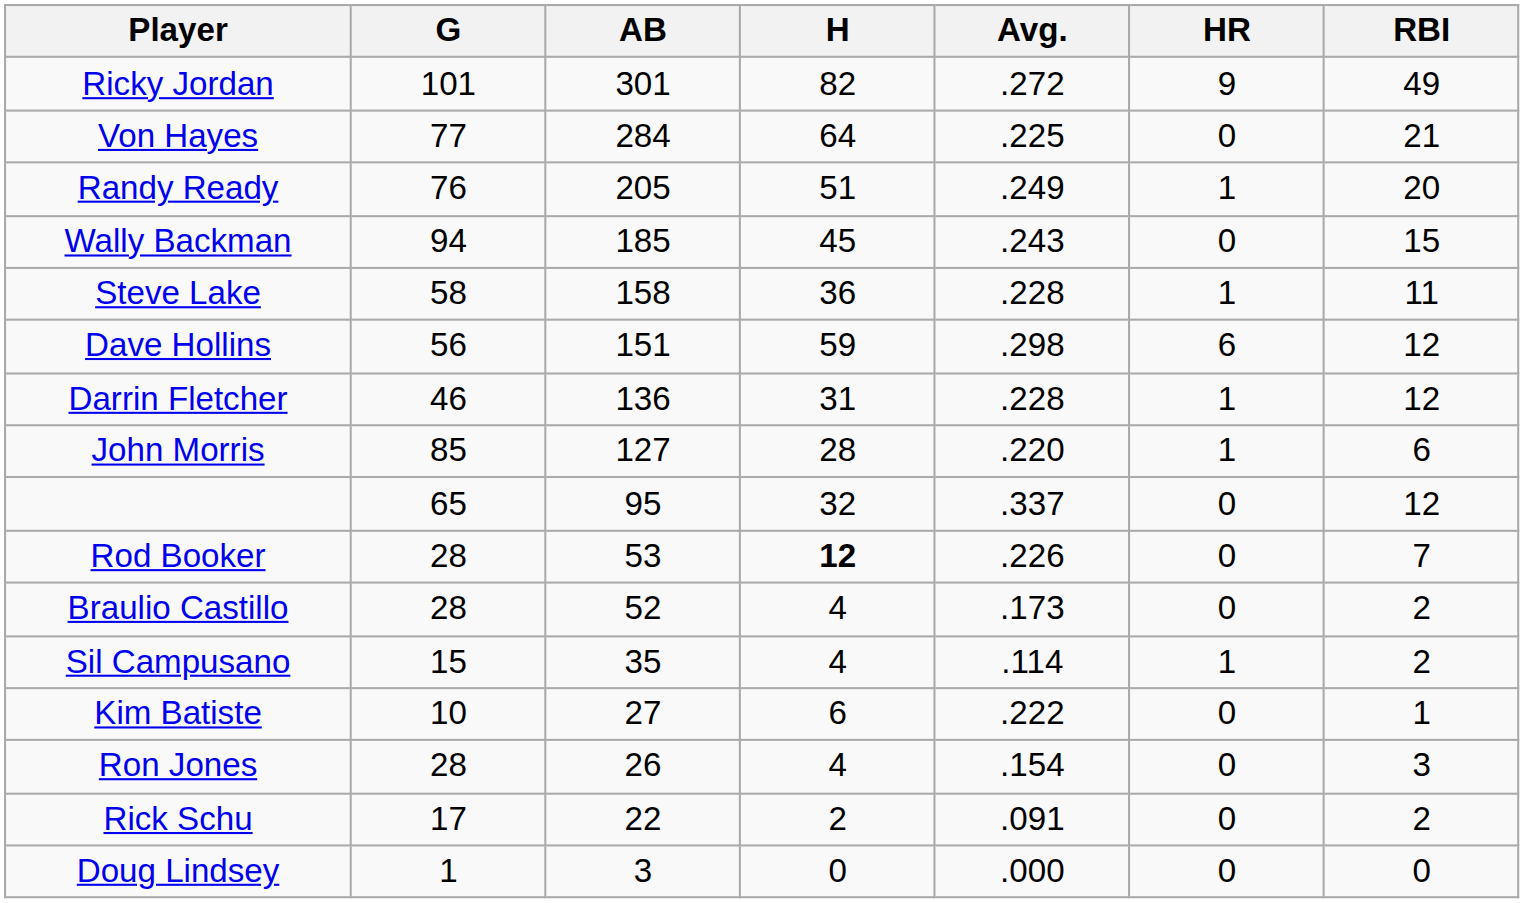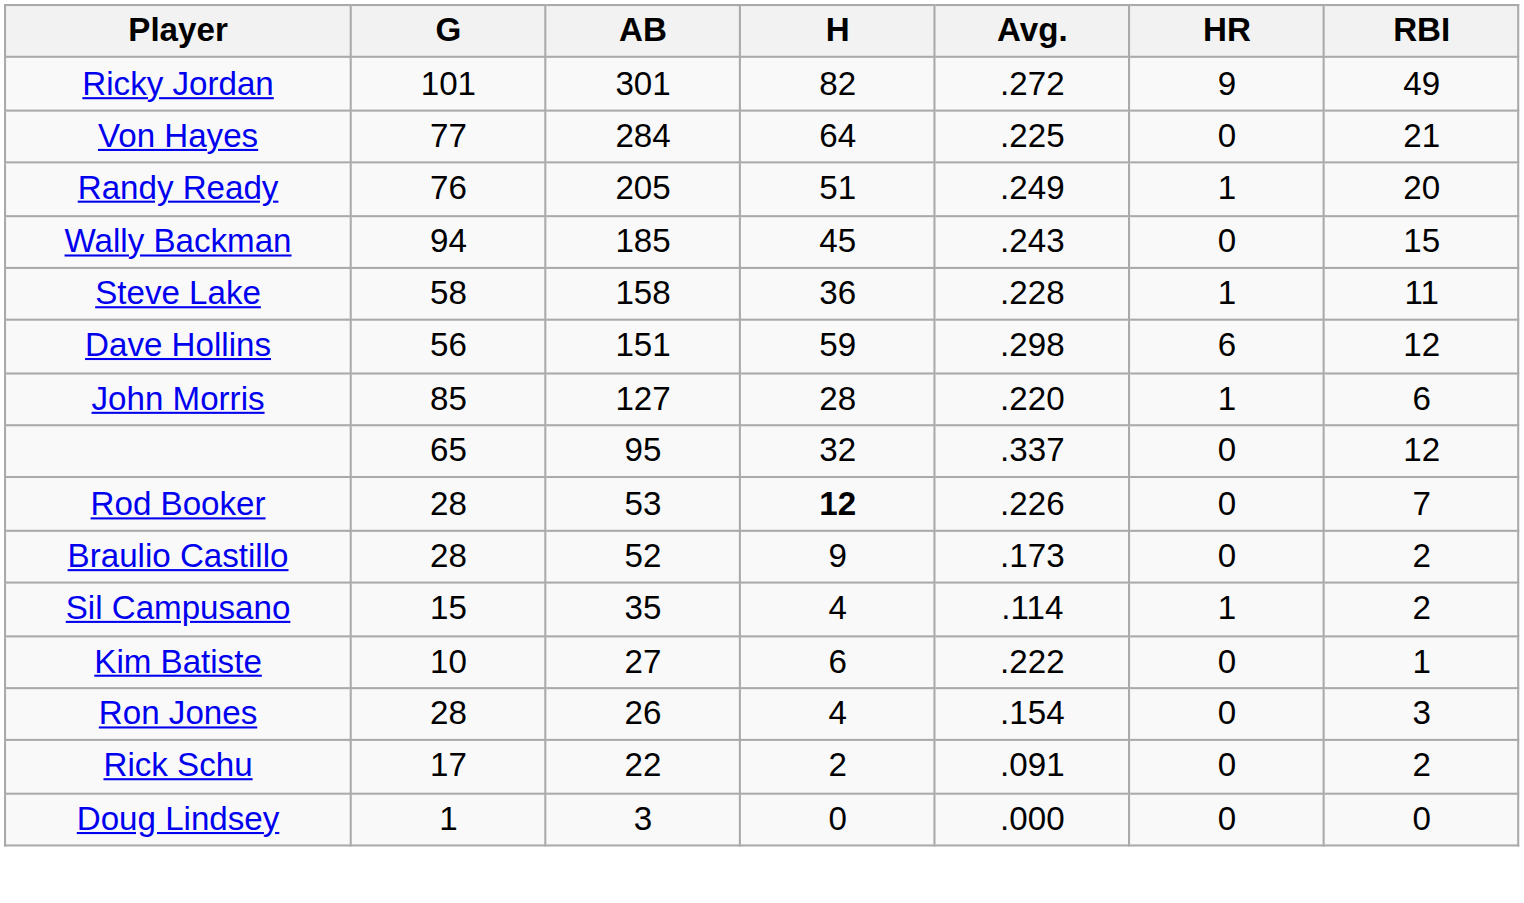 <table class="wikitable sortable">
 <tr>
 <th bgcolor="#DDDDFF" width="16%">Player</th>
 <th bgcolor="#DDDDFF" width="9%">G</th>
 <th bgcolor="#DDDDFF" width="9%">AB</th>
 <th bgcolor="#DDDDFF" width="9%">H</th>
 <th bgcolor="#DDDDFF" width="9%">Avg.</th>
 <th bgcolor="#DDDDFF" width="9%">HR</th>
 <th bgcolor="#DDDDFF" width="9%">RBI</th>
 </tr>
 <tr align="center">
 <td><a href='#'>Ricky Jordan</a></td>
 <td>101</td>
 <td>301</td>
 <td>82</td>
 <td>.272</td>
 <td>9</td>
 <td>49</td>
 </tr>
 <tr align=center>
 <td><a href='#'>Von Hayes</a></td>
 <td>77</td>
 <td>284</td>
 <td>64</td>
 <td>.225</td>
 <td>0</td>
 <td>21</td>
 </tr>
 <tr align=center>
 <td><a href='#'>Randy Ready</a></td>
 <td>76</td>
 <td>205</td>
 <td>51</td>
 <td>.249</td>
 <td>1</td>
 <td>20</td>
 </tr>
 <tr align=center>
 <td><a href='#'>Wally Backman</a></td>
 <td>94</td>
 <td>185</td>
 <td>45</td>
 <td>.243</td>
 <td>0</td>
 <td>15</td>
 </tr>
 <tr align=center>
 <td><a href='#'>Steve Lake</a></td>
 <td>58</td>
 <td>158</td>
 <td>36</td>
 <td>.228</td>
 <td>1</td>
 <td>11</td>
 </tr>
 <tr align=center>
 <td><a href='#'>Dave Hollins</a></td>
 <td>56</td>
 <td>151</td>
 <td>59</td>
 <td>.298</td>
 <td>6</td>
 <td>12</td>
 </tr>
 <tr align=center>
-<td><a href='#'>Darrin Fletcher</a></td>
-<td>46</td>
-<td>136</td>
-<td>31</td>
-<td>.228</td>
-<td>1</td>
-<td>12</td>
-</tr>
-<tr align=center>
 <td><a href='#'>John Morris</a></td>
 <td>85</td>
 <td>127</td>
 <td>28</td>
 <td>.220</td>
 <td>1</td>
 <td>6</td>
 </tr>
 <tr align=center>
 <td></td>
 <td>65</td>
 <td>95</td>
 <td>32</td>
 <td>.337</td>
 <td>0</td>
 <td>12</td>
 </tr>
 <tr align="center">
 <td><a href='#'>Rod Booker</a></td>
 <td>28</td>
 <td>53</td>
 <td><strong>12</strong></td>
 <td>.226</td>
 <td>0</td>
 <td>7</td>
 </tr>
 <tr align=center>
 <td><a href='#'>Braulio Castillo</a></td>
 <td>28</td>
 <td>52</td>
-<td>4</td>
+<td>9</td>
 <td>.173</td>
 <td>0</td>
 <td>2</td>
 </tr>
 <tr align=center>
 <td><a href='#'>Sil Campusano</a></td>
 <td>15</td>
 <td>35</td>
 <td>4</td>
 <td>.114</td>
 <td>1</td>
 <td>2</td>
 </tr>
 <tr align=center>
 <td><a href='#'>Kim Batiste</a></td>
 <td>10</td>
 <td>27</td>
 <td>6</td>
 <td>.222</td>
 <td>0</td>
 <td>1</td>
 </tr>
 <tr align=center>
 <td><a href='#'>Ron Jones</a></td>
 <td>28</td>
 <td>26</td>
 <td>4</td>
 <td>.154</td>
 <td>0</td>
 <td>3</td>
 </tr>
 <tr align=center>
 <td><a href='#'>Rick Schu</a></td>
 <td>17</td>
 <td>22</td>
 <td>2</td>
 <td>.091</td>
 <td>0</td>
 <td>2</td>
 </tr>
 <tr align=center>
 <td><a href='#'>Doug Lindsey</a></td>
 <td>1</td>
 <td>3</td>
 <td>0</td>
 <td>.000</td>
 <td>0</td>
 <td>0</td>
 </tr>
 </table>
